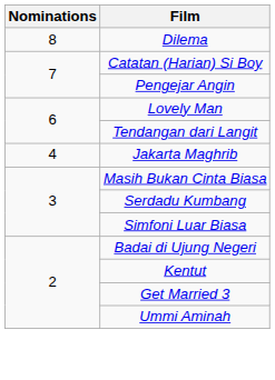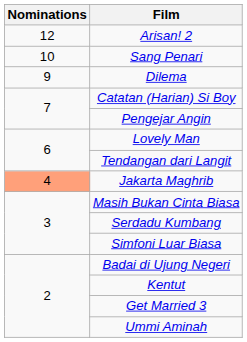 <table class="wikitable">
 <tr>
 <th>Nominations</th>
 <th>Film</th>
 </tr>
 <tr>
-<td style="text-align:center">8</td>
+<td style="text-align:center">12</td>
+<td style="text-align:center"><em><a href='#'>Arisan! 2</a></em></td>
+</tr>
+<tr>
+<td style="text-align:center">10</td>
+<td style="text-align:center"><em><a href='#'>Sang Penari</a></em></td>
+</tr>
+<tr>
+<td style="text-align:center">9</td>
 <td style="text-align:center"><em><a href='#'>Dilema</a></em></td>
 </tr>
 <tr>
 <td style="text-align:center" rowspan= "2">7</td>
 <td style="text-align:center"><em><a href='#'>Catatan (Harian) Si Boy</a></em></td>
 </tr>
 <tr>
 <td style="text-align:center"><em><a href='#'>Pengejar Angin</a></em></td>
 </tr>
 <tr>
 <td style="text-align:center" rowspan= "2">6</td>
 <td style="text-align:center"><em><a href='#'>Lovely Man</a></em></td>
 </tr>
 <tr>
 <td style="text-align:center"><em><a href='#'>Tendangan dari Langit</a></em></td>
 </tr>
 <tr>
-<td style="text-align:center">4</td>
+<td style="background: lightsalmon; text-align:center">4</td>
 <td style="text-align:center"><em><a href='#'>Jakarta Maghrib</a></em></td>
 </tr>
 <tr>
 <td style="text-align:center" rowspan= "3">3</td>
 <td style="text-align:center"><em><a href='#'>Masih Bukan Cinta Biasa</a></em></td>
 </tr>
 <tr>
 <td style="text-align:center"><em><a href='#'>Serdadu Kumbang</a></em></td>
 </tr>
 <tr>
 <td style="text-align:center"><em><a href='#'>Simfoni Luar Biasa</a></em></td>
 </tr>
 <tr>
 <td style="text-align:center" rowspan= "4">2</td>
 <td style="text-align:center"><em><a href='#'>Badai di Ujung Negeri</a></em></td>
 </tr>
 <tr>
 <td style="text-align:center"><em><a href='#'>Kentut</a></em></td>
 </tr>
 <tr>
 <td style="text-align:center"><em><a href='#'>Get Married 3</a></em></td>
 </tr>
 <tr>
 <td style="text-align:center"><em><a href='#'>Ummi Aminah</a></em></td>
 </tr>
 </table>
